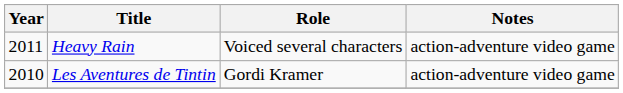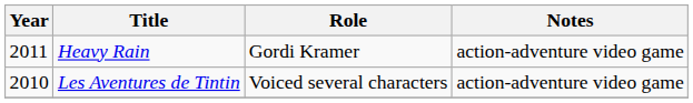 <table class="wikitable sortable">
 <tr>
 <th>Year</th>
 <th>Title</th>
 <th>Role</th>
 <th>Notes</th>
 </tr>
 <tr>
 <td>2011</td>
 <td><em><a href='#'>Heavy Rain</a></em></td>
-<td>Voiced several characters</td>
+<td>Gordi Kramer</td>
 <td>action-adventure video game</td>
 </tr>
 <tr>
 <td>2010</td>
 <td><em><a href='#'>Les Aventures de Tintin</a> </em></td>
-<td>Gordi Kramer</td>
+<td>Voiced several characters</td>
 <td>action-adventure video game</td>
 </tr>
 <tr>
 </tr>
 </table>
